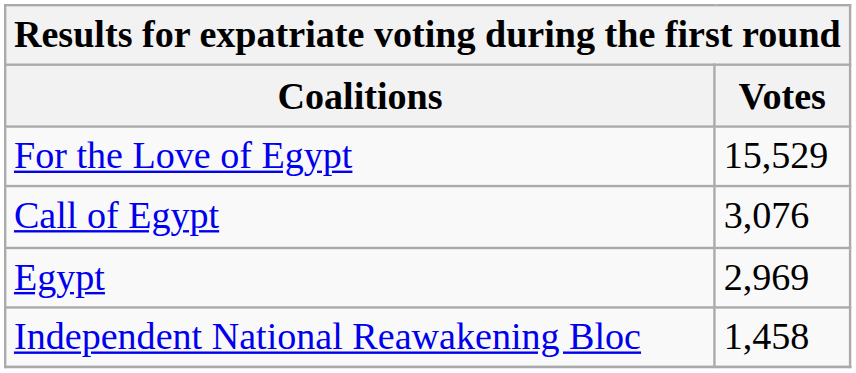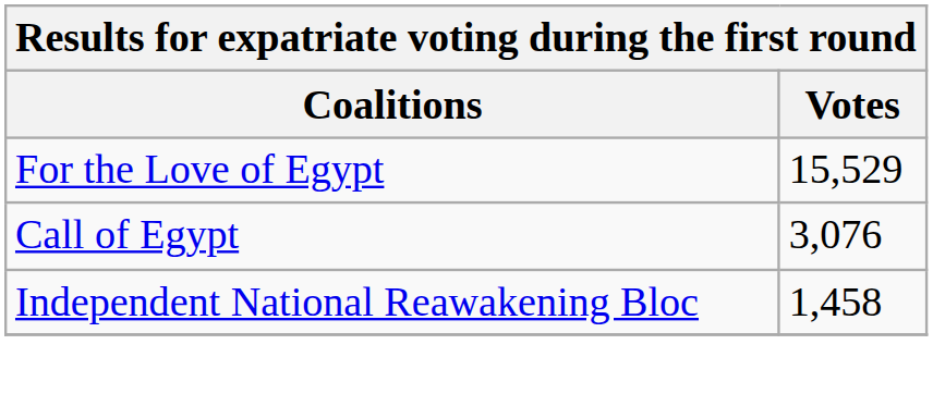 <table class="wikitable sortable">
 <tr>
 <th colspan="2">Results for expatriate voting during the first round</th>
 </tr>
 <tr>
 <th>Coalitions</th>
 <th>Votes</th>
 </tr>
 <tr>
 <td><a href='#'>For the Love of Egypt</a></td>
 <td>15,529</td>
 </tr>
 <tr>
 <td><a href='#'>Call of Egypt</a></td>
 <td>3,076</td>
 </tr>
 <tr>
-<td><a href='#'>Egypt</a></td>
-<td>2,969</td>
-</tr>
-<tr>
 <td><a href='#'>Independent National Reawakening Bloc</a></td>
 <td>1,458</td>
 </tr>
 <tr>
 </tr>
 </table>
